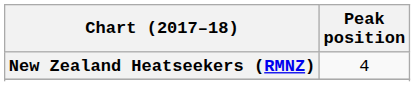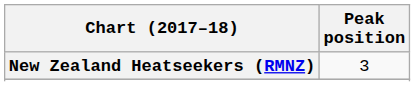 <table class="wikitable sortable plainrowheaders" style="text-align:center">
 <tr>
 <th scope="col">Chart (2017–18)</th>
 <th scope="col">Peak<br>position</th>
 </tr>
 <tr>
 <th scope="row">New Zealand Heatseekers (<a href='#'>RMNZ</a>)</th>
-<td>4</td>
+<td>3</td>
 </tr>
 <tr>
 </tr>
 <tr>
 </tr>
 </table>
